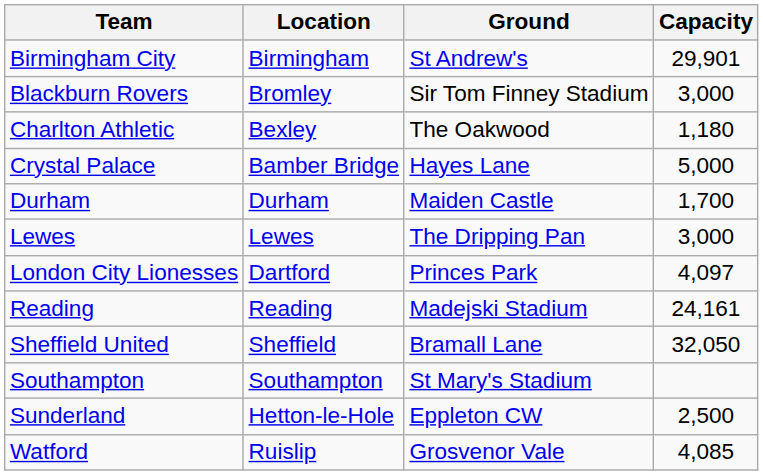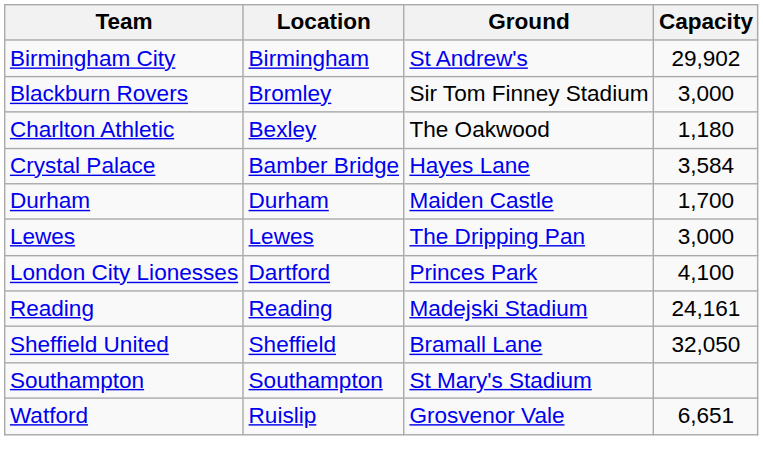 <table class="wikitable sortable">
 <tr>
 <th>Team</th>
 <th>Location</th>
 <th>Ground</th>
 <th>Capacity</th>
 </tr>
 <tr>
 <td><a href='#'>Birmingham City</a></td>
 <td><a href='#'>Birmingham</a></td>
 <td><a href='#'>St Andrew's</a></td>
-<td style="text-align:center">29,901</td>
+<td style="text-align:center">29,902</td>
 </tr>
 <tr>
 <td><a href='#'>Blackburn Rovers</a></td>
 <td><a href='#'>Bromley</a></td>
 <td>Sir Tom Finney Stadium</td>
 <td style="text-align:center">3,000</td>
 </tr>
 <tr>
 <td><a href='#'>Charlton Athletic</a></td>
 <td><a href='#'>Bexley</a></td>
 <td>The Oakwood</td>
 <td style="text-align:center">1,180</td>
 </tr>
 <tr>
 <td><a href='#'>Crystal Palace</a></td>
 <td><a href='#'>Bamber Bridge</a></td>
 <td><a href='#'>Hayes Lane</a></td>
-<td style="text-align:center">5,000</td>
+<td style="text-align:center">3,584</td>
 </tr>
 <tr>
 <td><a href='#'>Durham</a></td>
 <td><a href='#'>Durham</a></td>
 <td><a href='#'>Maiden Castle</a></td>
 <td style="text-align:center">1,700</td>
 </tr>
 <tr>
 <td><a href='#'>Lewes</a></td>
 <td><a href='#'>Lewes</a></td>
 <td><a href='#'>The Dripping Pan</a></td>
 <td style="text-align:center">3,000</td>
 </tr>
 <tr>
 <td><a href='#'>London City Lionesses</a></td>
 <td><a href='#'>Dartford</a></td>
 <td><a href='#'>Princes Park</a></td>
-<td style="text-align:center">4,097</td>
+<td style="text-align:center">4,100</td>
 </tr>
 <tr>
 <td><a href='#'>Reading</a></td>
 <td><a href='#'>Reading</a></td>
 <td><a href='#'>Madejski Stadium</a></td>
 <td style="text-align:center">24,161</td>
 </tr>
 <tr>
 <td><a href='#'>Sheffield United</a></td>
 <td><a href='#'>Sheffield</a></td>
 <td><a href='#'>Bramall Lane</a></td>
 <td style="text-align:center">32,050</td>
 </tr>
 <tr>
 <td><a href='#'>Southampton</a></td>
 <td><a href='#'>Southampton</a></td>
 <td><a href='#'>St Mary's Stadium</a></td>
 <td style="text-align:center"></td>
 </tr>
 <tr>
-<td><a href='#'>Sunderland</a></td>
-<td><a href='#'>Hetton-le-Hole</a></td>
-<td><a href='#'>Eppleton CW</a></td>
-<td style="text-align:center">2,500</td>
-</tr>
-<tr>
 <td><a href='#'>Watford</a></td>
 <td><a href='#'>Ruislip</a></td>
 <td><a href='#'>Grosvenor Vale</a></td>
-<td style="text-align:center">4,085</td>
+<td style="text-align:center">6,651</td>
 </tr>
 </table>
